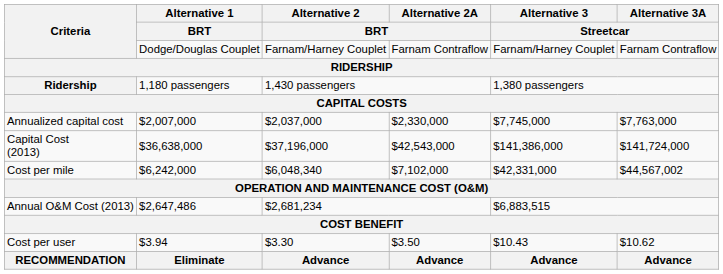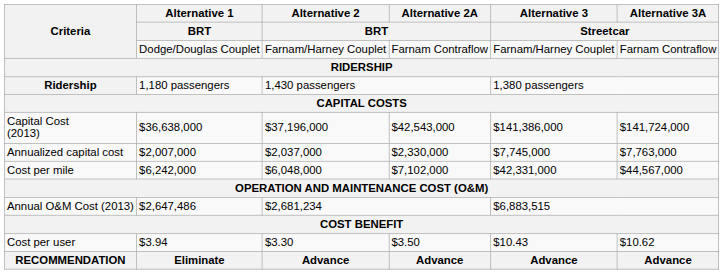 <table class="wikitable">
 <tr>
 <th rowspan="3">Criteria</th>
 <th>Alternative 1</th>
 <th>Alternative 2</th>
 <th>Alternative 2A</th>
 <th>Alternative 3</th>
 <th>Alternative 3A</th>
 </tr>
 <tr>
 <th>BRT</th>
 <th colspan="2">BRT</th>
 <th colspan="2">Streetcar</th>
 </tr>
 <tr>
 <td>Dodge/Douglas Couplet</td>
 <td>Farnam/Harney Couplet</td>
 <td>Farnam Contraflow</td>
 <td>Farnam/Harney Couplet</td>
 <td>Farnam Contraflow</td>
 </tr>
 <tr>
 <th colspan="6">RIDERSHIP</th>
 </tr>
 <tr>
 <th>Ridership</th>
 <td>1,180 passengers</td>
 <td colspan="2">1,430 passengers</td>
 <td colspan="2">1,380 passengers</td>
 </tr>
 <tr>
 <th colspan="6">CAPITAL COSTS</th>
 </tr>
 <tr>
+<td>Capital Cost<br>(2013)</td>
+<td>$36,638,000</td>
+<td>$37,196,000</td>
+<td>$42,543,000</td>
+<td>$141,386,000</td>
+<td>$141,724,000</td>
+</tr>
+<tr>
 <td>Annualized capital cost</td>
 <td>$2,007,000</td>
 <td>$2,037,000</td>
 <td>$2,330,000</td>
 <td>$7,745,000</td>
 <td>$7,763,000</td>
 </tr>
 <tr>
-<td>Capital Cost<br>(2013)</td>
-<td>$36,638,000</td>
-<td>$37,196,000</td>
-<td>$42,543,000</td>
-<td>$141,386,000</td>
-<td>$141,724,000</td>
-</tr>
-<tr>
 <td>Cost per mile</td>
 <td>$6,242,000</td>
-<td>$6,048,340</td>
+<td>$6,048,000</td>
 <td>$7,102,000</td>
 <td>$42,331,000</td>
-<td>$44,567,002</td>
+<td>$44,567,000</td>
 </tr>
 <tr>
 <th colspan="6">OPERATION AND MAINTENANCE COST (O&M)</th>
 </tr>
 <tr>
 <td>Annual O&M Cost (2013)</td>
 <td>$2,647,486</td>
 <td colspan="2">$2,681,234</td>
 <td colspan="2">$6,883,515</td>
 </tr>
 <tr>
 <th colspan="6">COST BENEFIT</th>
 </tr>
 <tr>
 <td>Cost per user</td>
 <td>$3.94</td>
 <td>$3.30</td>
 <td>$3.50</td>
 <td>$10.43</td>
 <td>$10.62</td>
 </tr>
 <tr>
 <th>RECOMMENDATION</th>
 <th>Eliminate</th>
 <th>Advance</th>
 <th>Advance</th>
 <th>Advance</th>
 <th>Advance</th>
 </tr>
 </table>
